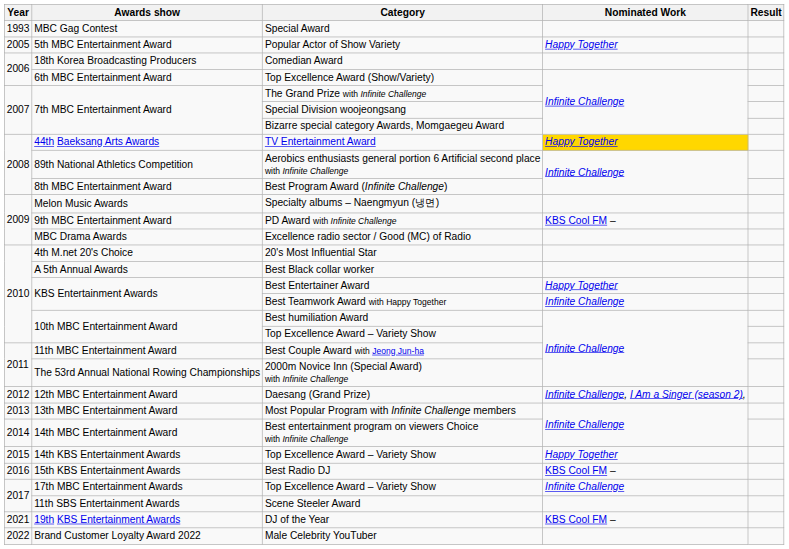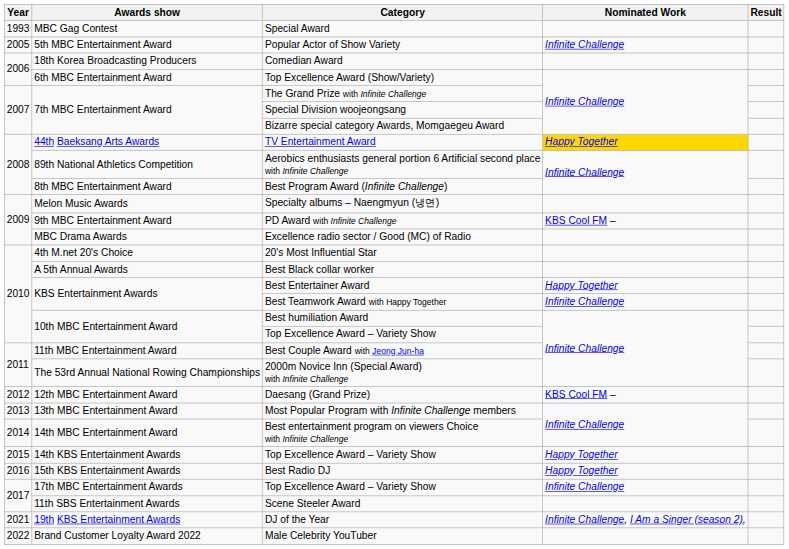 <table class="wikitable">
 <tr>
 <th>Year</th>
 <th>Awards show</th>
 <th>Category</th>
 <th>Nominated Work</th>
 <th>Result</th>
 </tr>
 <tr>
 <td>1993</td>
 <td>MBC Gag Contest</td>
 <td>Special Award</td>
 <td></td>
 <td></td>
 </tr>
 <tr>
 <td>2005</td>
 <td>5th MBC Entertainment Award</td>
 <td>Popular Actor of Show Variety</td>
-<td><em><a href='#'>Happy Together</a></em></td>
+<td><em><a href='#'>Infinite Challenge</a></em></td>
 <td></td>
 </tr>
 <tr>
 <td rowspan=2>2006</td>
 <td>18th Korea Broadcasting Producers</td>
 <td>Comedian Award</td>
 <td></td>
 <td></td>
 </tr>
 <tr>
 <td>6th MBC Entertainment Award</td>
 <td>Top Excellence Award (Show/Variety)</td>
 <td rowspan="4"><em><a href='#'>Infinite Challenge</a></em></td>
 <td></td>
 </tr>
 <tr>
 <td rowspan=3>2007</td>
 <td rowspan=3>7th MBC Entertainment Award</td>
 <td>The Grand Prize <small>with <em>Infinite Challenge</em></small></td>
 <td></td>
 </tr>
 <tr>
 <td>Special Division woojeongsang</td>
 <td></td>
 </tr>
 <tr>
 <td>Bizarre special category Awards, Momgaegeu Award</td>
 <td></td>
 </tr>
 <tr>
 <td rowspan=3>2008</td>
 <td><a href='#'>44th</a> <a href='#'>Baeksang Arts Awards</a></td>
 <td><a href='#'>TV Entertainment Award</a></td>
 <td style="background: gold;"><em><a href='#'>Happy Together</a></em></td>
 <td></td>
 </tr>
 <tr>
 <td>89th National Athletics Competition</td>
 <td>Aerobics enthusiasts general portion 6 Artificial second place <br><small>with <em>Infinite Challenge</em></small></td>
 <td rowspan="2"><em><a href='#'>Infinite Challenge</a></em></td>
 <td></td>
 </tr>
 <tr>
 <td>8th MBC Entertainment Award</td>
 <td>Best Program Award (<em>Infinite Challenge</em>)</td>
 <td></td>
 </tr>
 <tr>
 <td rowspan=3>2009</td>
 <td>Melon Music Awards</td>
 <td>Specialty albums – Naengmyun (냉면)</td>
 <td></td>
 <td></td>
 </tr>
 <tr>
 <td>9th MBC Entertainment Award</td>
 <td>PD Award <small>with <em>Infinite Challenge</em> </small></td>
 <td><a href='#'>KBS Cool FM</a>  – <em></em></td>
 <td></td>
 </tr>
 <tr>
 <td>MBC Drama Awards</td>
 <td>Excellence radio sector / Good (MC) of Radio</td>
 <td><em></em></td>
 <td></td>
 </tr>
 <tr>
 <td rowspan=6>2010</td>
 <td>4th M.net 20's Choice</td>
 <td>20's Most Influential Star</td>
 <td></td>
 <td></td>
 </tr>
 <tr>
 <td>A 5th Annual Awards</td>
 <td>Best Black collar worker</td>
 <td></td>
 <td></td>
 </tr>
 <tr>
 <td rowspan=2>KBS Entertainment Awards</td>
 <td>Best Entertainer Award</td>
 <td><em><a href='#'>Happy Together</a></em></td>
 <td></td>
 </tr>
 <tr>
 <td>Best Teamwork Award <small>with Happy Together</small></td>
 <td><em><a href='#'>Infinite Challenge</a></em></td>
 <td></td>
 </tr>
 <tr>
 <td rowspan=2>10th MBC Entertainment Award</td>
 <td>Best humiliation Award</td>
 <td rowspan="4"><em><a href='#'>Infinite Challenge</a></em></td>
 <td></td>
 </tr>
 <tr>
 <td>Top Excellence Award – Variety Show</td>
 <td></td>
 </tr>
 <tr>
 <td rowspan=2>2011</td>
 <td>11th MBC Entertainment Award</td>
 <td>Best Couple Award <small>with <a href='#'>Jeong Jun-ha</a></small></td>
 <td></td>
 </tr>
 <tr>
 <td>The 53rd Annual National Rowing Championships</td>
 <td>2000m Novice Inn (Special Award)<br><small>with <em>Infinite Challenge</em> </small></td>
 <td></td>
 </tr>
 <tr>
 <td>2012</td>
 <td>12th MBC Entertainment Award</td>
 <td>Daesang (Grand Prize)</td>
-<td><em><a href='#'>Infinite Challenge</a>, <a href='#'>I Am a Singer (season 2)</a>, </em></td>
+<td><a href='#'>KBS Cool FM</a>  – <em></em></td>
 <td></td>
 </tr>
 <tr>
 <td>2013</td>
 <td>13th MBC Entertainment Award</td>
 <td>Most Popular Program with <em>Infinite Challenge</em> members</td>
 <td rowspan="2"><em><a href='#'>Infinite Challenge</a></em></td>
 <td></td>
 </tr>
 <tr>
 <td>2014</td>
 <td>14th MBC Entertainment Award</td>
 <td>Best entertainment program on viewers Choice <br><small>with <em>Infinite Challenge</em></small></td>
 <td></td>
 </tr>
 <tr>
 <td>2015</td>
 <td>14th KBS Entertainment Awards</td>
 <td>Top Excellence Award – Variety Show</td>
 <td><em><a href='#'>Happy Together</a></em></td>
 <td></td>
 </tr>
 <tr>
 <td>2016</td>
 <td>15th KBS Entertainment Awards</td>
 <td>Best Radio DJ</td>
-<td><a href='#'>KBS Cool FM</a>  – <em></em></td>
+<td><em><a href='#'>Happy Together</a></em></td>
 <td></td>
 </tr>
 <tr>
 <td rowspan="2">2017</td>
 <td>17th MBC Entertainment Awards</td>
 <td>Top Excellence Award – Variety Show</td>
 <td><em><a href='#'>Infinite Challenge</a></em></td>
 <td></td>
 </tr>
 <tr>
 <td>11th SBS Entertainment Awards</td>
 <td>Scene Steeler Award</td>
 <td><em></em></td>
 <td></td>
 </tr>
 <tr>
 <td>2021</td>
 <td><a href='#'>19th</a> <a href='#'>KBS Entertainment Awards</a></td>
 <td>DJ of the Year</td>
-<td><a href='#'>KBS Cool FM</a>  – <em></em></td>
+<td><em><a href='#'>Infinite Challenge</a>, <a href='#'>I Am a Singer (season 2)</a>, </em></td>
 <td></td>
 </tr>
 <tr>
 <td>2022</td>
 <td>Brand Customer Loyalty Award 2022</td>
 <td>Male Celebrity YouTuber</td>
 <td></td>
 <td></td>
 </tr>
 </table>
